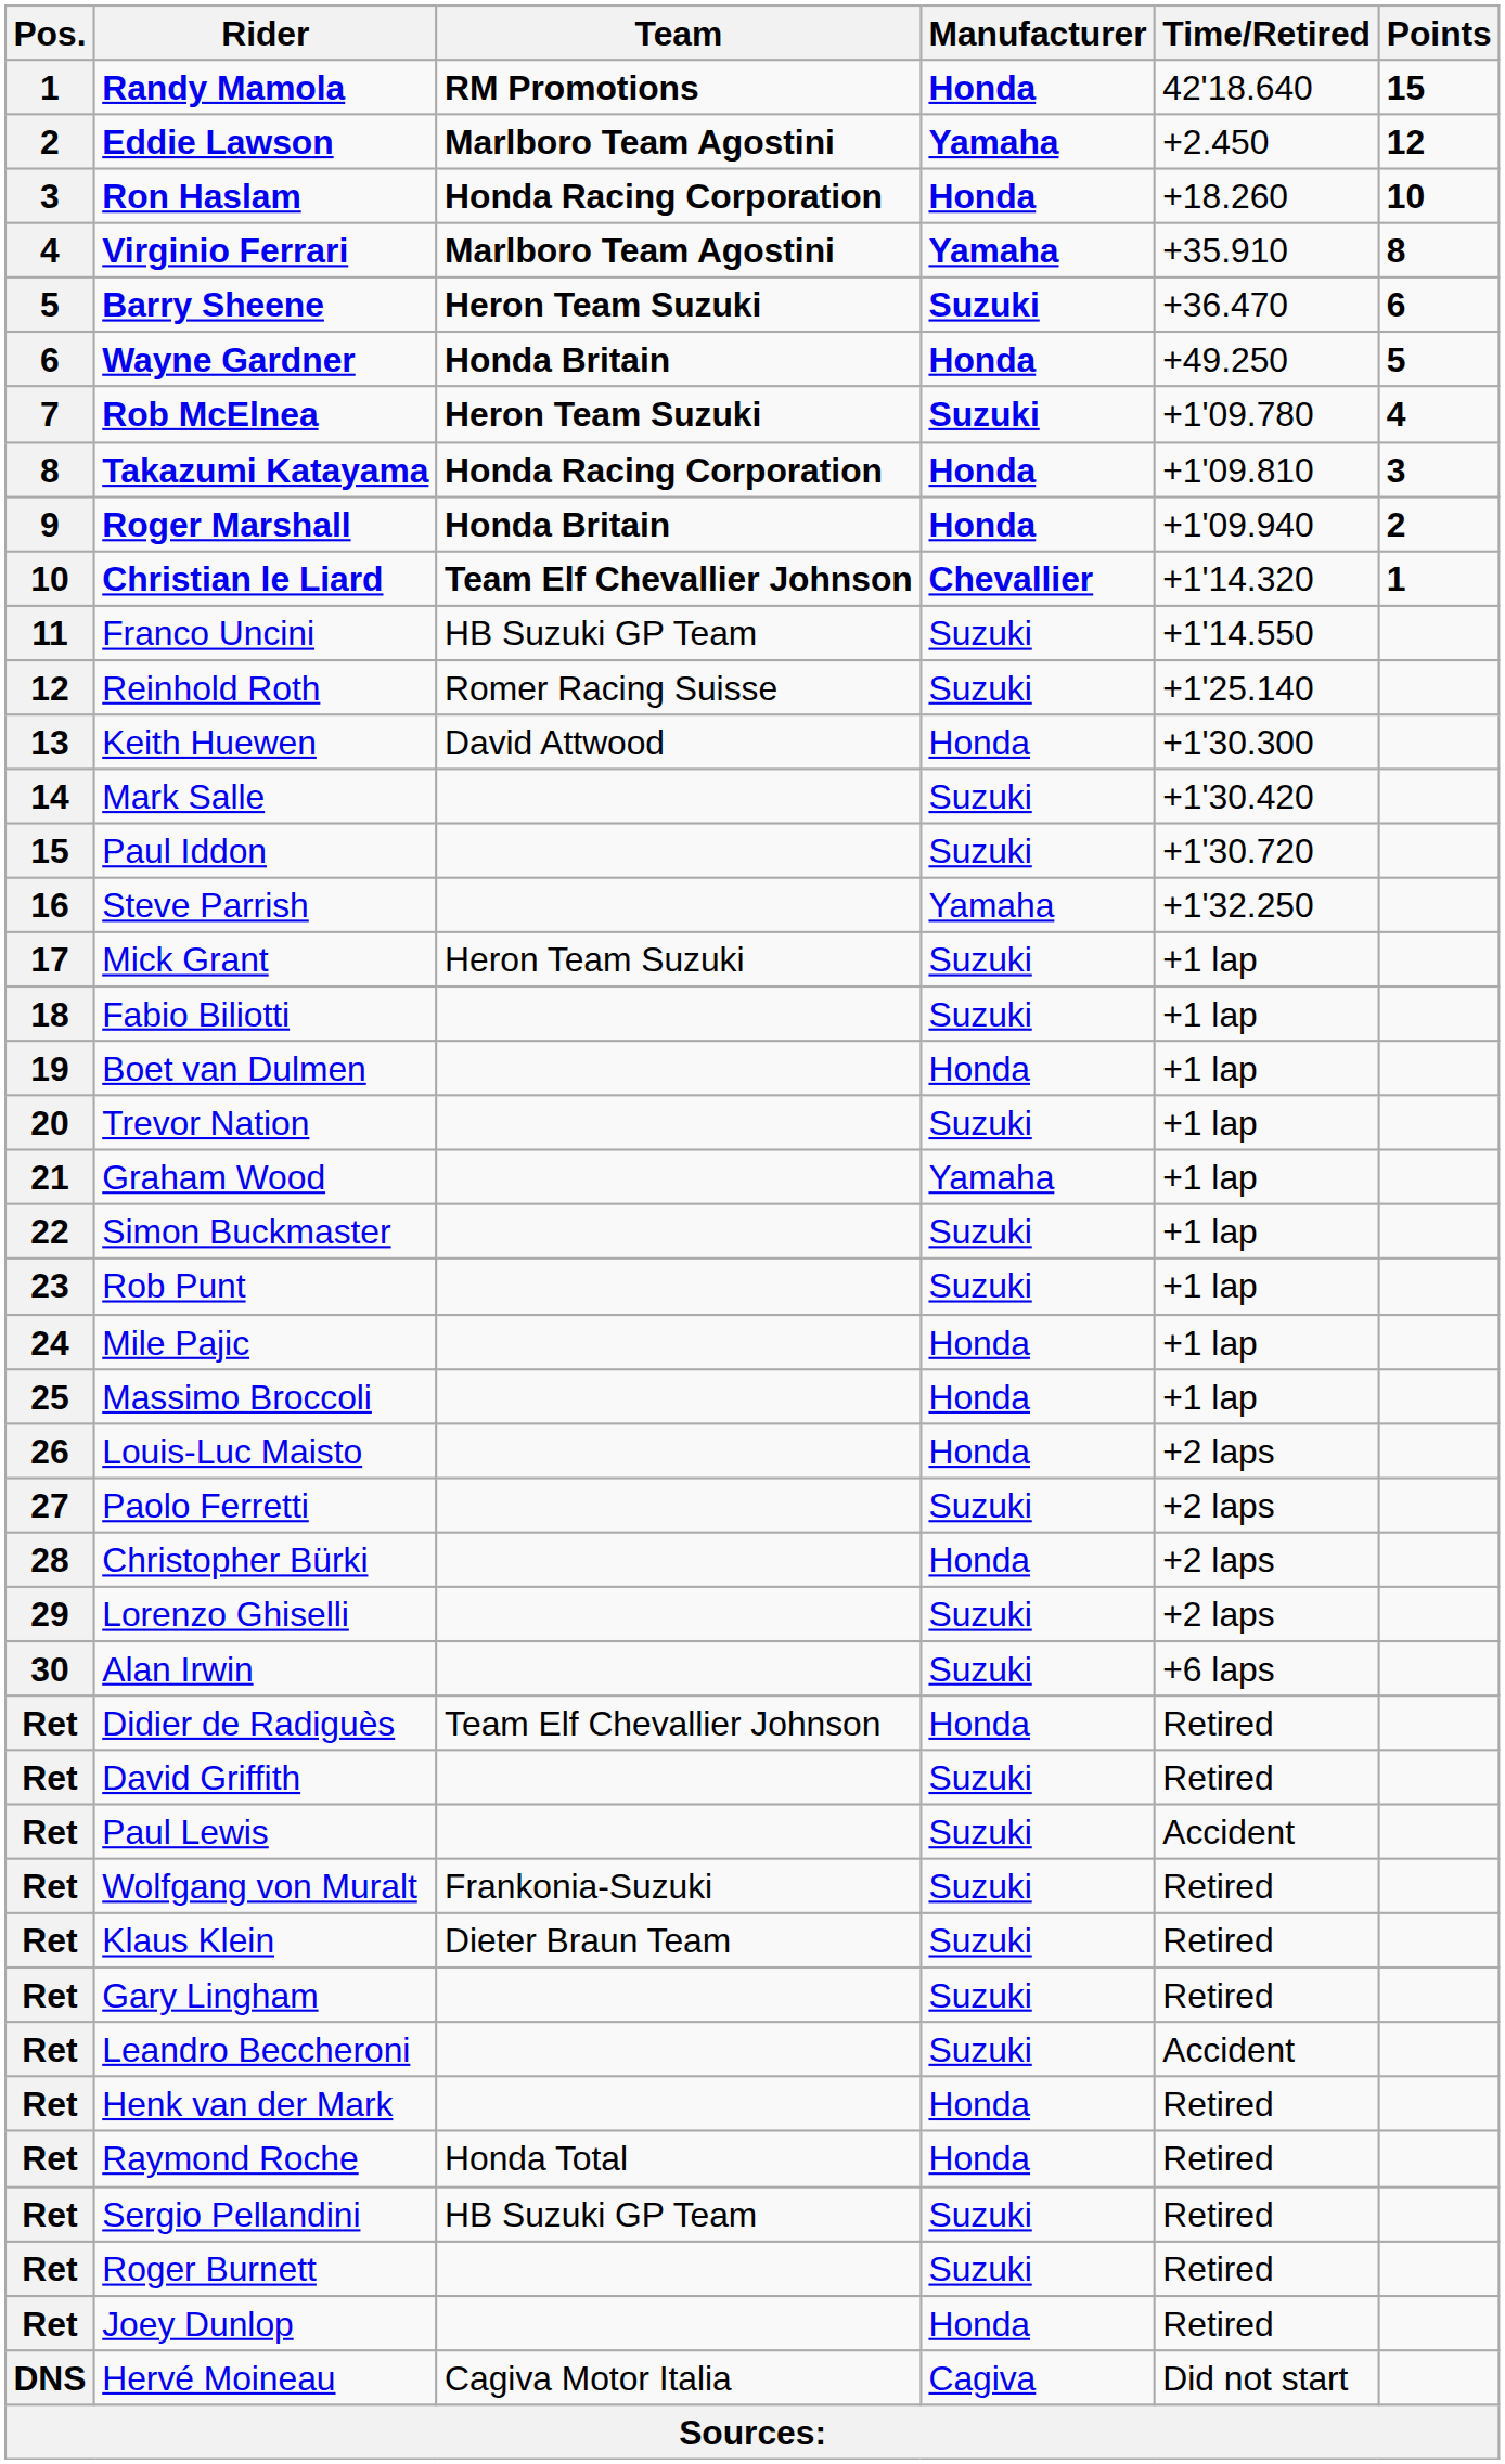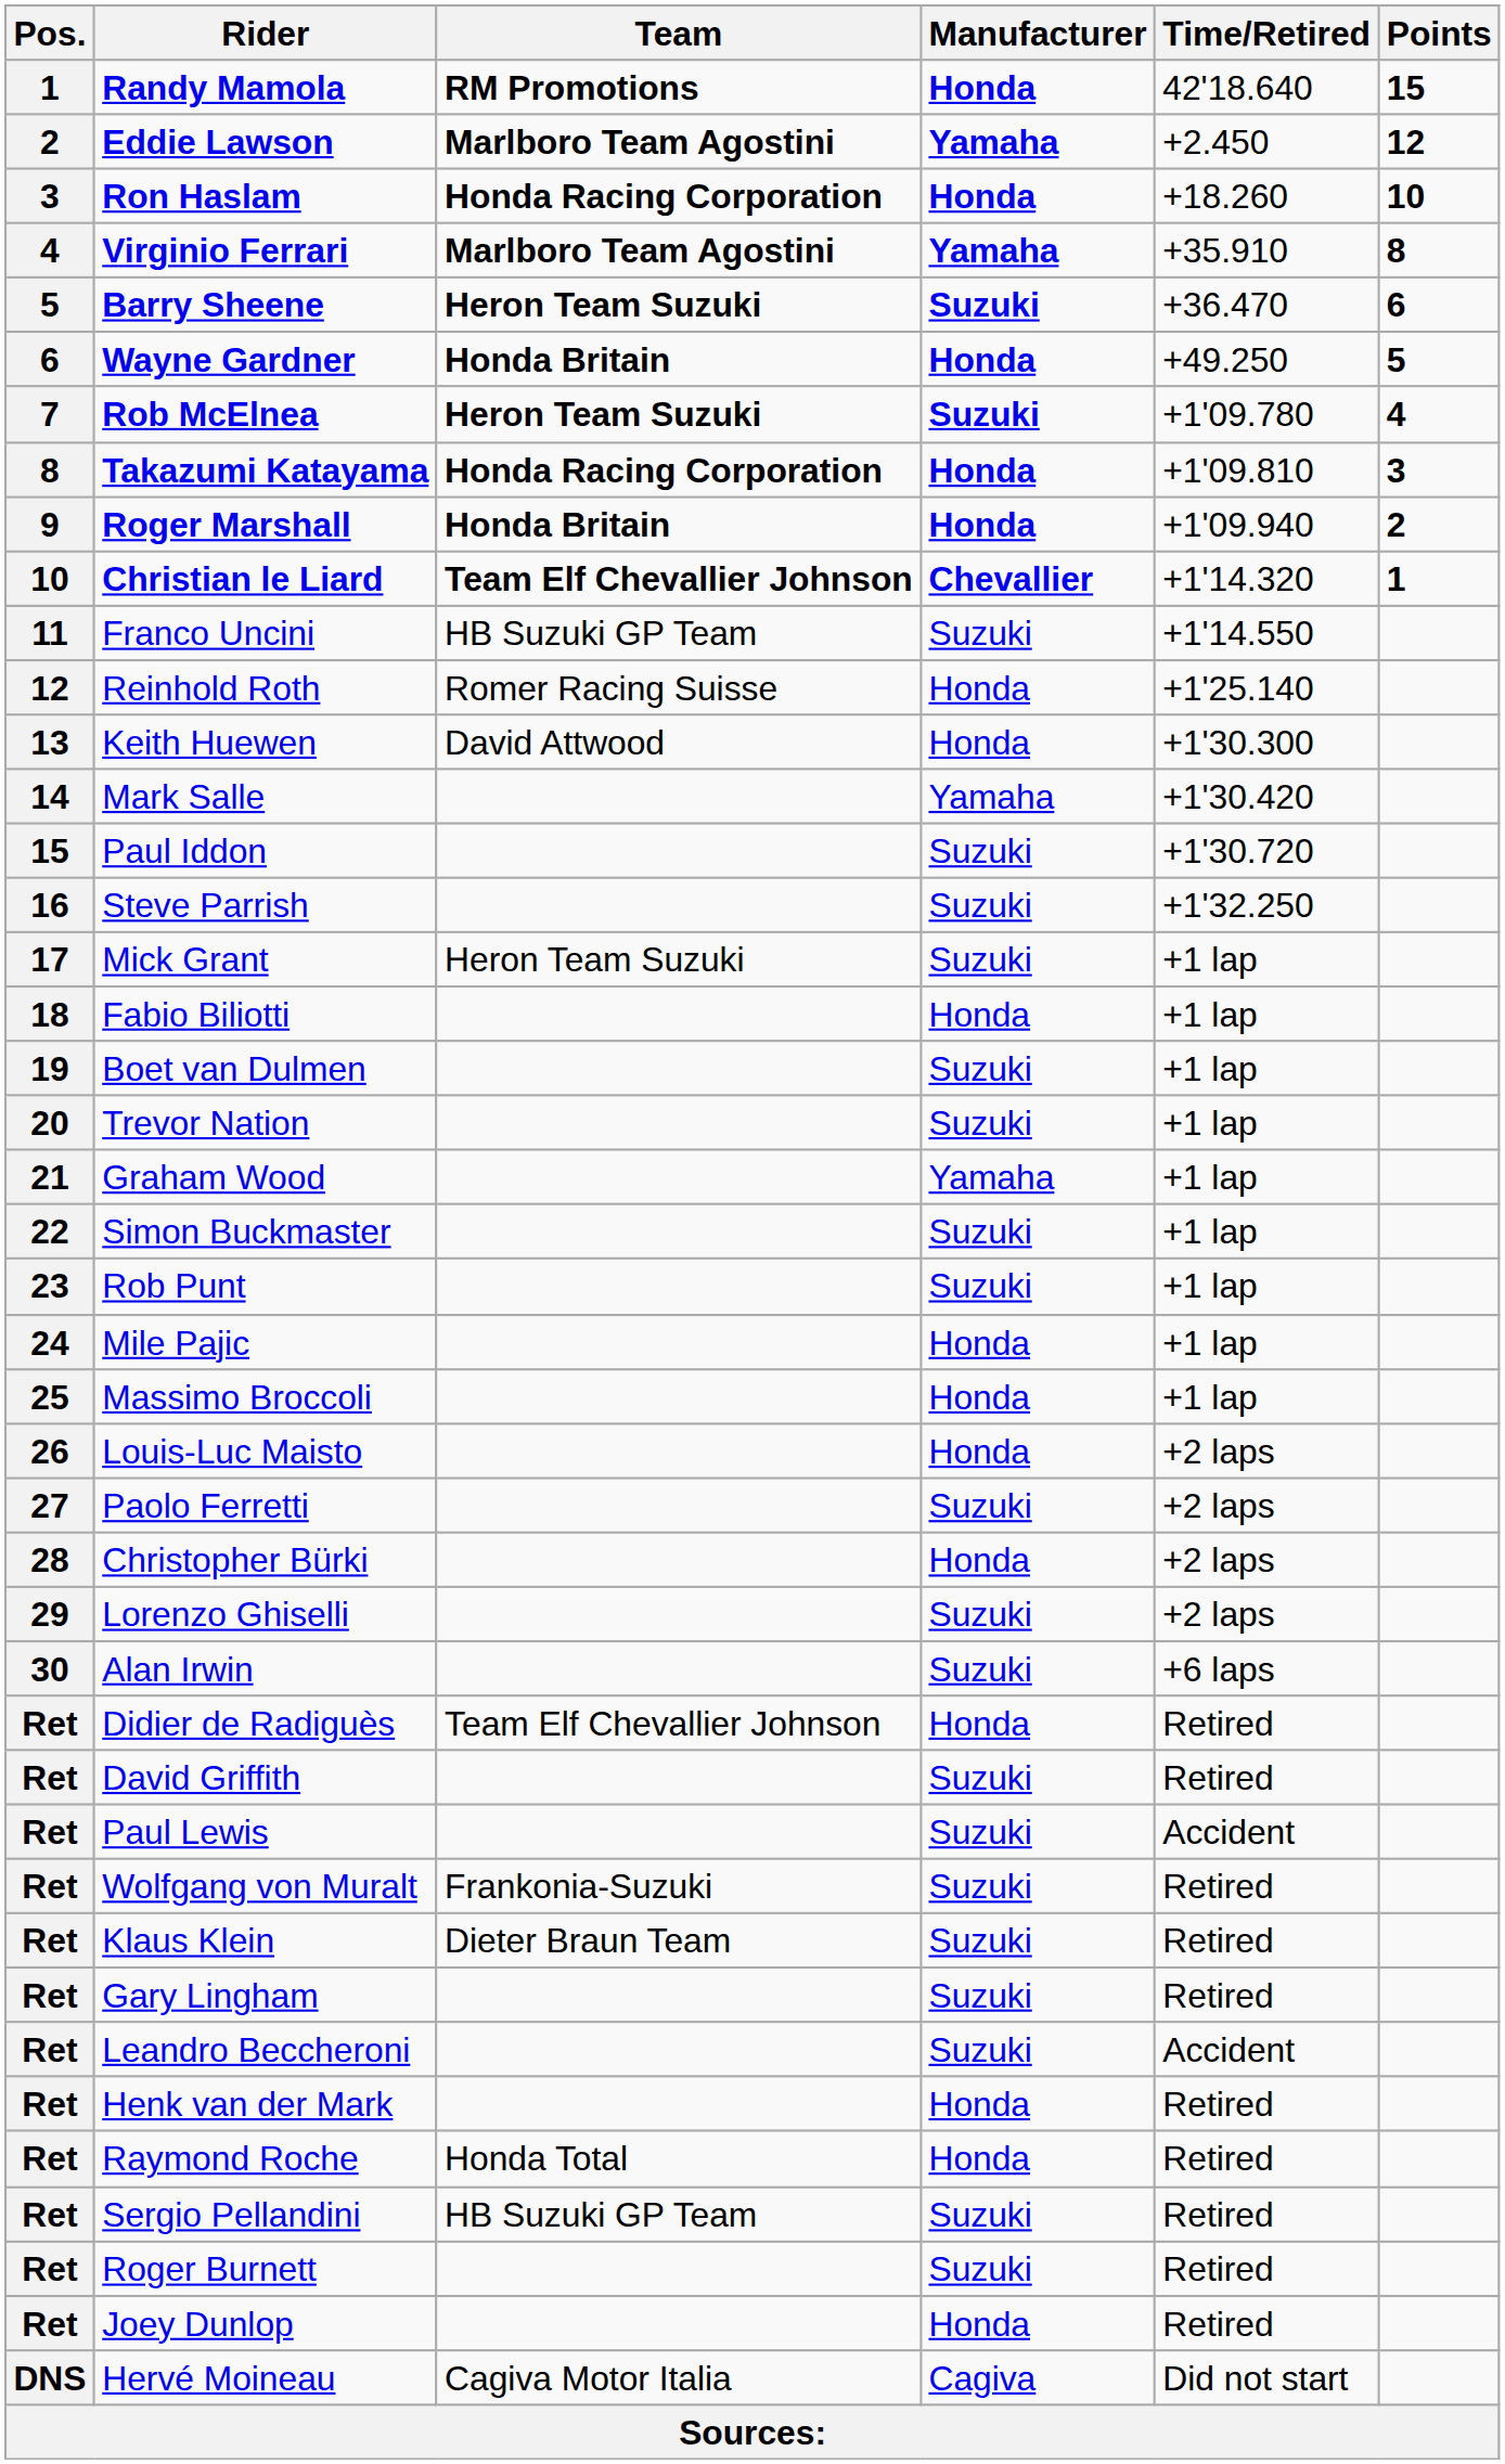 <table class="wikitable" style="font-size: 95%;">
 <tr>
 <th>Pos.</th>
 <th>Rider</th>
 <th>Team</th>
 <th>Manufacturer</th>
 <th>Time/Retired</th>
 <th>Points</th>
 </tr>
 <tr>
 <th>1</th>
 <td> <strong><a href='#'>Randy Mamola</a></strong></td>
 <td><strong>RM Promotions</strong></td>
 <td><strong><a href='#'>Honda</a></strong></td>
 <td>42'18.640</td>
 <td><strong>15</strong></td>
 </tr>
 <tr>
 <th>2</th>
 <td> <strong><a href='#'>Eddie Lawson</a></strong></td>
 <td><strong>Marlboro Team Agostini</strong></td>
 <td><strong><a href='#'>Yamaha</a></strong></td>
 <td>+2.450</td>
 <td><strong>12</strong></td>
 </tr>
 <tr>
 <th>3</th>
 <td> <strong><a href='#'>Ron Haslam</a></strong></td>
 <td><strong>Honda Racing Corporation</strong></td>
 <td><strong><a href='#'>Honda</a></strong></td>
 <td>+18.260</td>
 <td><strong>10</strong></td>
 </tr>
 <tr>
 <th>4</th>
 <td> <strong><a href='#'>Virginio Ferrari</a></strong></td>
 <td><strong>Marlboro Team Agostini</strong></td>
 <td><strong><a href='#'>Yamaha</a></strong></td>
 <td>+35.910</td>
 <td><strong>8</strong></td>
 </tr>
 <tr>
 <th>5</th>
 <td> <strong><a href='#'>Barry Sheene</a></strong></td>
 <td><strong>Heron Team Suzuki</strong></td>
 <td><strong><a href='#'>Suzuki</a></strong></td>
 <td>+36.470</td>
 <td><strong>6</strong></td>
 </tr>
 <tr>
 <th>6</th>
 <td> <strong><a href='#'>Wayne Gardner</a></strong></td>
 <td><strong>Honda Britain</strong></td>
 <td><strong><a href='#'>Honda</a></strong></td>
 <td>+49.250</td>
 <td><strong>5</strong></td>
 </tr>
 <tr>
 <th>7</th>
 <td> <strong><a href='#'>Rob McElnea</a></strong></td>
 <td><strong>Heron Team Suzuki</strong></td>
 <td><strong><a href='#'>Suzuki</a></strong></td>
 <td>+1'09.780</td>
 <td><strong>4</strong></td>
 </tr>
 <tr>
 <th>8</th>
 <td> <strong><a href='#'>Takazumi Katayama</a></strong></td>
 <td><strong>Honda Racing Corporation</strong></td>
 <td><strong><a href='#'>Honda</a></strong></td>
 <td>+1'09.810</td>
 <td><strong>3</strong></td>
 </tr>
 <tr>
 <th>9</th>
 <td> <strong><a href='#'>Roger Marshall</a></strong></td>
 <td><strong>Honda Britain</strong></td>
 <td><strong><a href='#'>Honda</a></strong></td>
 <td>+1'09.940</td>
 <td><strong>2</strong></td>
 </tr>
 <tr>
 <th>10</th>
 <td> <strong><a href='#'>Christian le Liard</a></strong></td>
 <td><strong>Team Elf Chevallier Johnson</strong></td>
 <td><strong><a href='#'>Chevallier</a></strong></td>
 <td>+1'14.320</td>
 <td><strong>1</strong></td>
 </tr>
 <tr>
 <th>11</th>
 <td> <a href='#'>Franco Uncini</a></td>
 <td>HB Suzuki GP Team</td>
 <td><a href='#'>Suzuki</a></td>
 <td>+1'14.550</td>
 <td></td>
 </tr>
 <tr>
 <th>12</th>
 <td> <a href='#'>Reinhold Roth</a></td>
 <td>Romer Racing Suisse</td>
-<td><a href='#'>Suzuki</a></td>
+<td><a href='#'>Honda</a></td>
 <td>+1'25.140</td>
 <td></td>
 </tr>
 <tr>
 <th>13</th>
 <td> <a href='#'>Keith Huewen</a></td>
 <td>David Attwood</td>
 <td><a href='#'>Honda</a></td>
 <td>+1'30.300</td>
 <td></td>
 </tr>
 <tr>
 <th>14</th>
 <td> <a href='#'>Mark Salle</a></td>
 <td></td>
-<td><a href='#'>Suzuki</a></td>
+<td><a href='#'>Yamaha</a></td>
 <td>+1'30.420</td>
 <td></td>
 </tr>
 <tr>
 <th>15</th>
 <td> <a href='#'>Paul Iddon</a></td>
 <td></td>
 <td><a href='#'>Suzuki</a></td>
 <td>+1'30.720</td>
 <td></td>
 </tr>
 <tr>
 <th>16</th>
 <td> <a href='#'>Steve Parrish</a></td>
 <td></td>
-<td><a href='#'>Yamaha</a></td>
+<td><a href='#'>Suzuki</a></td>
 <td>+1'32.250</td>
 <td></td>
 </tr>
 <tr>
 <th>17</th>
 <td> <a href='#'>Mick Grant</a></td>
 <td>Heron Team Suzuki</td>
 <td><a href='#'>Suzuki</a></td>
 <td>+1 lap</td>
 <td></td>
 </tr>
 <tr>
 <th>18</th>
 <td> <a href='#'>Fabio Biliotti</a></td>
 <td></td>
-<td><a href='#'>Suzuki</a></td>
+<td><a href='#'>Honda</a></td>
 <td>+1 lap</td>
 <td></td>
 </tr>
 <tr>
 <th>19</th>
 <td> <a href='#'>Boet van Dulmen</a></td>
 <td></td>
-<td><a href='#'>Honda</a></td>
+<td><a href='#'>Suzuki</a></td>
 <td>+1 lap</td>
 <td></td>
 </tr>
 <tr>
 <th>20</th>
 <td> <a href='#'>Trevor Nation</a></td>
 <td></td>
 <td><a href='#'>Suzuki</a></td>
 <td>+1 lap</td>
 <td></td>
 </tr>
 <tr>
 <th>21</th>
 <td> <a href='#'>Graham Wood</a></td>
 <td></td>
 <td><a href='#'>Yamaha</a></td>
 <td>+1 lap</td>
 <td></td>
 </tr>
 <tr>
 <th>22</th>
 <td> <a href='#'>Simon Buckmaster</a></td>
 <td></td>
 <td><a href='#'>Suzuki</a></td>
 <td>+1 lap</td>
 <td></td>
 </tr>
 <tr>
 <th>23</th>
 <td> <a href='#'>Rob Punt</a></td>
 <td></td>
 <td><a href='#'>Suzuki</a></td>
 <td>+1 lap</td>
 <td></td>
 </tr>
 <tr>
 <th>24</th>
 <td> <a href='#'>Mile Pajic</a></td>
 <td></td>
 <td><a href='#'>Honda</a></td>
 <td>+1 lap</td>
 <td></td>
 </tr>
 <tr>
 <th>25</th>
 <td> <a href='#'>Massimo Broccoli</a></td>
 <td></td>
 <td><a href='#'>Honda</a></td>
 <td>+1 lap</td>
 <td></td>
 </tr>
 <tr>
 <th>26</th>
 <td> <a href='#'>Louis-Luc Maisto</a></td>
 <td></td>
 <td><a href='#'>Honda</a></td>
 <td>+2 laps</td>
 <td></td>
 </tr>
 <tr>
 <th>27</th>
 <td> <a href='#'>Paolo Ferretti</a></td>
 <td></td>
 <td><a href='#'>Suzuki</a></td>
 <td>+2 laps</td>
 <td></td>
 </tr>
 <tr>
 <th>28</th>
 <td> <a href='#'>Christopher Bürki</a></td>
 <td></td>
 <td><a href='#'>Honda</a></td>
 <td>+2 laps</td>
 <td></td>
 </tr>
 <tr>
 <th>29</th>
 <td> <a href='#'>Lorenzo Ghiselli</a></td>
 <td></td>
 <td><a href='#'>Suzuki</a></td>
 <td>+2 laps</td>
 <td></td>
 </tr>
 <tr>
 <th>30</th>
 <td> <a href='#'>Alan Irwin</a></td>
 <td></td>
 <td><a href='#'>Suzuki</a></td>
 <td>+6 laps</td>
 <td></td>
 </tr>
 <tr>
 <th>Ret</th>
 <td> <a href='#'>Didier de Radiguès</a></td>
 <td>Team Elf Chevallier Johnson</td>
 <td><a href='#'>Honda</a></td>
 <td>Retired</td>
 <td></td>
 </tr>
 <tr>
 <th>Ret</th>
 <td> <a href='#'>David Griffith</a></td>
 <td></td>
 <td><a href='#'>Suzuki</a></td>
 <td>Retired</td>
 <td></td>
 </tr>
 <tr>
 <th>Ret</th>
 <td> <a href='#'>Paul Lewis</a></td>
 <td></td>
 <td><a href='#'>Suzuki</a></td>
 <td>Accident</td>
 <td></td>
 </tr>
 <tr>
 <th>Ret</th>
 <td> <a href='#'>Wolfgang von Muralt</a></td>
 <td>Frankonia-Suzuki</td>
 <td><a href='#'>Suzuki</a></td>
 <td>Retired</td>
 <td></td>
 </tr>
 <tr>
 <th>Ret</th>
 <td> <a href='#'>Klaus Klein</a></td>
 <td>Dieter Braun Team</td>
 <td><a href='#'>Suzuki</a></td>
 <td>Retired</td>
 <td></td>
 </tr>
 <tr>
 <th>Ret</th>
 <td> <a href='#'>Gary Lingham</a></td>
 <td></td>
 <td><a href='#'>Suzuki</a></td>
 <td>Retired</td>
 <td></td>
 </tr>
 <tr>
 <th>Ret</th>
 <td> <a href='#'>Leandro Beccheroni</a></td>
 <td></td>
 <td><a href='#'>Suzuki</a></td>
 <td>Accident</td>
 <td></td>
 </tr>
 <tr>
 <th>Ret</th>
 <td> <a href='#'>Henk van der Mark</a></td>
 <td></td>
 <td><a href='#'>Honda</a></td>
 <td>Retired</td>
 <td></td>
 </tr>
 <tr>
 <th>Ret</th>
 <td> <a href='#'>Raymond Roche</a></td>
 <td>Honda Total</td>
 <td><a href='#'>Honda</a></td>
 <td>Retired</td>
 <td></td>
 </tr>
 <tr>
 <th>Ret</th>
 <td> <a href='#'>Sergio Pellandini</a></td>
 <td>HB Suzuki GP Team</td>
 <td><a href='#'>Suzuki</a></td>
 <td>Retired</td>
 <td></td>
 </tr>
 <tr>
 <th>Ret</th>
 <td> <a href='#'>Roger Burnett</a></td>
 <td></td>
 <td><a href='#'>Suzuki</a></td>
 <td>Retired</td>
 <td></td>
 </tr>
 <tr>
 <th>Ret</th>
 <td> <a href='#'>Joey Dunlop</a></td>
 <td></td>
 <td><a href='#'>Honda</a></td>
 <td>Retired</td>
 <td></td>
 </tr>
 <tr>
 <th>DNS</th>
 <td> <a href='#'>Hervé Moineau</a></td>
 <td>Cagiva Motor Italia</td>
 <td><a href='#'>Cagiva</a></td>
 <td>Did not start</td>
 <td></td>
 </tr>
 <tr>
 <th colspan=8>Sources:</th>
 </tr>
 </table>
